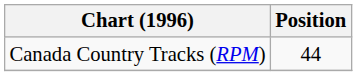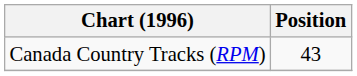 <table class="wikitable">
 <tr>
 <th scope="col">Chart (1996)</th>
 <th scope="col">Position</th>
 </tr>
 <tr>
 <td>Canada Country Tracks (<em><a href='#'>RPM</a></em>)</td>
-<td align="center">44</td>
+<td align="center">43</td>
 </tr>
 <tr>
 </tr>
 </table>
